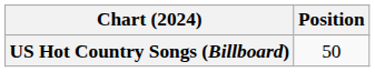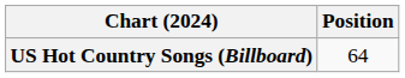 <table class="wikitable plainrowheaders" style="text-align:center">
 <tr>
 <th scope="col">Chart (2024)</th>
 <th scope="col">Position</th>
 </tr>
 <tr>
 <th scope="row">US Hot Country Songs (<em>Billboard</em>)</th>
-<td>50</td>
+<td>64</td>
 </tr>
 </table>
